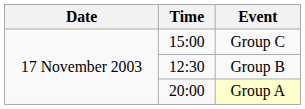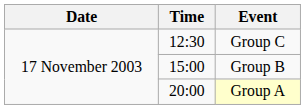 <table class = "wikitable" style="text-align:center;">
 <tr>
 <th width=150>Date</th>
 <th width=50>Time</th>
 <th width=80>Event</th>
 </tr>
 <tr>
 <td rowspan=3>17 November 2003</td>
-<td>15:00</td>
+<td>12:30</td>
 <td>Group C</td>
 </tr>
 <tr>
-<td>12:30</td>
+<td>15:00</td>
 <td>Group B</td>
 </tr>
 <tr>
 <td>20:00</td>
 <td bgcolor=ffffcc>Group A</td>
 </tr>
 </table>
